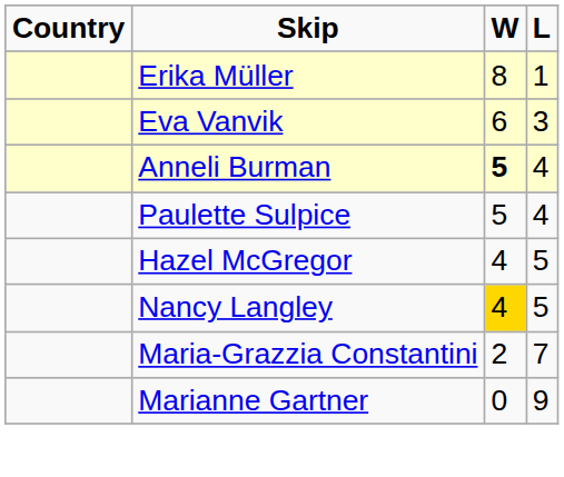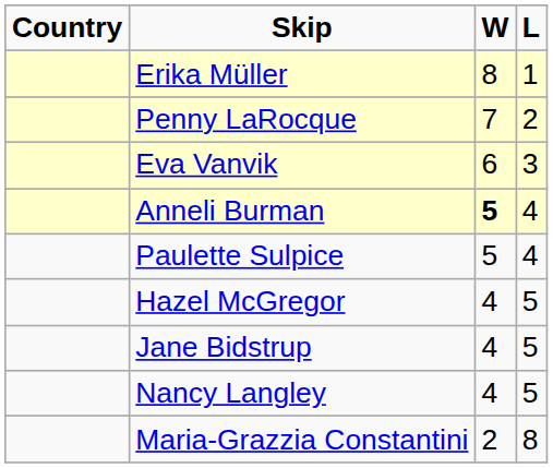 <table class="wikitable">
 <tr align=center>
 <td><strong>Country</strong></td>
 <td><strong>Skip</strong></td>
 <td><strong>W</strong></td>
 <td><strong>L</strong></td>
 </tr>
 <tr bgcolor=#ffffcc>
 <td></td>
 <td><a href='#'>Erika Müller</a></td>
 <td>8</td>
 <td>1</td>
+</tr>
+<tr bgcolor=#ffffcc>
+<td></td>
+<td><a href='#'>Penny LaRocque</a></td>
+<td>7</td>
+<td>2</td>
 </tr>
 <tr bgcolor=#ffffcc>
 <td></td>
 <td><a href='#'>Eva Vanvik</a></td>
 <td>6</td>
 <td>3</td>
 </tr>
 <tr bgcolor=#ffffcc>
 <td></td>
 <td><a href='#'>Anneli Burman</a></td>
 <td><strong>5</strong></td>
 <td>4</td>
 </tr>
 <tr>
 <td></td>
 <td><a href='#'>Paulette Sulpice</a></td>
 <td>5</td>
 <td>4</td>
 </tr>
 <tr>
 <td></td>
 <td><a href='#'>Hazel McGregor</a></td>
 <td>4</td>
 <td>5</td>
 </tr>
 <tr>
 <td></td>
+<td><a href='#'>Jane Bidstrup</a></td>
+<td>4</td>
+<td>5</td>
+</tr>
+<tr>
+<td></td>
 <td><a href='#'>Nancy Langley</a></td>
-<td style="background: gold;">4</td>
+<td>4</td>
 <td>5</td>
 </tr>
 <tr>
 <td></td>
 <td><a href='#'>Maria-Grazzia Constantini</a></td>
 <td>2</td>
-<td>7</td>
-</tr>
-<tr>
-<td></td>
-<td><a href='#'>Marianne Gartner</a></td>
-<td>0</td>
-<td>9</td>
+<td>8</td>
 </tr>
 </table>
